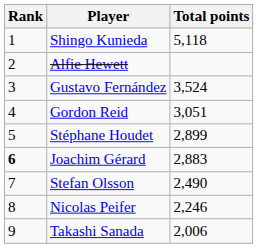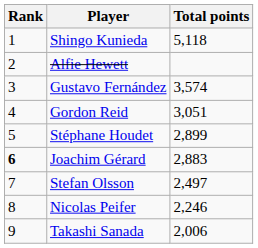 <table class=wikitable text-align:center>
 <tr>
 <th>Rank</th>
 <th>Player</th>
 <th>Total points</th>
 </tr>
 <tr>
 <td>1</td>
 <td align="left"> <a href='#'>Shingo Kunieda</a></td>
 <td>5,118</td>
 </tr>
 <tr>
 <td>2</td>
 <td align="left"> <s><a href='#'>Alfie Hewett</a></s></td>
 <td></td>
 </tr>
 <tr>
 <td>3</td>
 <td align="left"> <a href='#'>Gustavo Fernández</a></td>
-<td>3,524</td>
+<td>3,574</td>
 </tr>
 <tr>
 <td>4</td>
 <td align="left"> <a href='#'>Gordon Reid</a></td>
 <td>3,051</td>
 </tr>
 <tr>
 <td>5</td>
 <td align="left"> <a href='#'>Stéphane Houdet</a></td>
 <td>2,899</td>
 </tr>
 <tr>
 <td><strong>6</strong></td>
 <td align="left"> <a href='#'>Joachim Gérard</a></td>
 <td>2,883</td>
 </tr>
 <tr>
 <td>7</td>
 <td align="left"> <a href='#'>Stefan Olsson</a></td>
-<td>2,490</td>
+<td>2,497</td>
 </tr>
 <tr>
 <td>8</td>
 <td align="left"> <a href='#'>Nicolas Peifer</a></td>
 <td>2,246</td>
 </tr>
 <tr>
 <td>9</td>
 <td align="left"> <a href='#'>Takashi Sanada</a></td>
 <td>2,006</td>
 </tr>
 </table>
